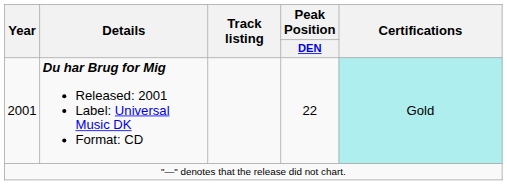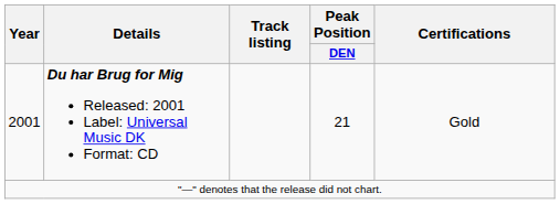 <table class="wikitable plainrowheaders" style="text-align:center;" border="1">
 <tr>
 <th scope="col" rowspan="2">Year</th>
 <th scope="col" rowspan="2">Details</th>
 <th scope="col" rowspan="2">Track listing</th>
 <th scope="col" colspan="1" style="width:3em;">Peak<br>Position</th>
 <th scope="col" rowspan="2" style="width:12em;">Certifications</th>
 </tr>
 <tr>
 <th scope="col" style="width:3em;font-size:85%;"><a href='#'>DEN</a><br></th>
 </tr>
 <tr>
 <td style="text-align:center;">2001</td>
 <td align="left"><strong><em>Du har Brug for Mig</em></strong><br><ul><li>Released: 2001</li><li>Label: <a href='#'>Universal Music DK</a></li><li>Format: CD</li></ul></td>
 <td style="font-size:85%;"></td>
-<td>22</td>
-<td style="background: paleturquoise;">Gold</td>
+<td>21</td>
+<td>Gold</td>
 </tr>
 <tr>
 <td colspan="14" style="font-size:9pt">"—" denotes that the release did not chart.</td>
 </tr>
 </table>
